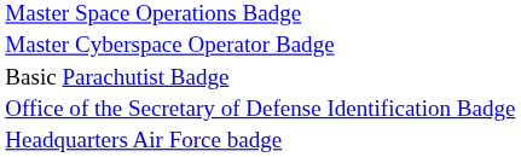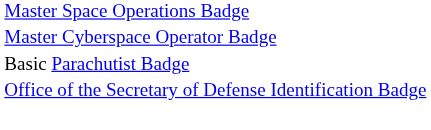 <table>
 <tr>
 <td></td>
 <td><a href='#'>Master Space Operations Badge</a></td>
 </tr>
 <tr>
 <td></td>
 <td><a href='#'>Master Cyberspace Operator Badge</a></td>
 </tr>
 <tr>
 <td></td>
 <td>Basic <a href='#'>Parachutist Badge</a></td>
 </tr>
 <tr>
 <td></td>
 <td><a href='#'>Office of the Secretary of Defense Identification Badge</a></td>
 </tr>
-<tr>
-<td></td>
-<td><a href='#'>Headquarters Air Force badge</a></td>
-</tr>
 </table>
